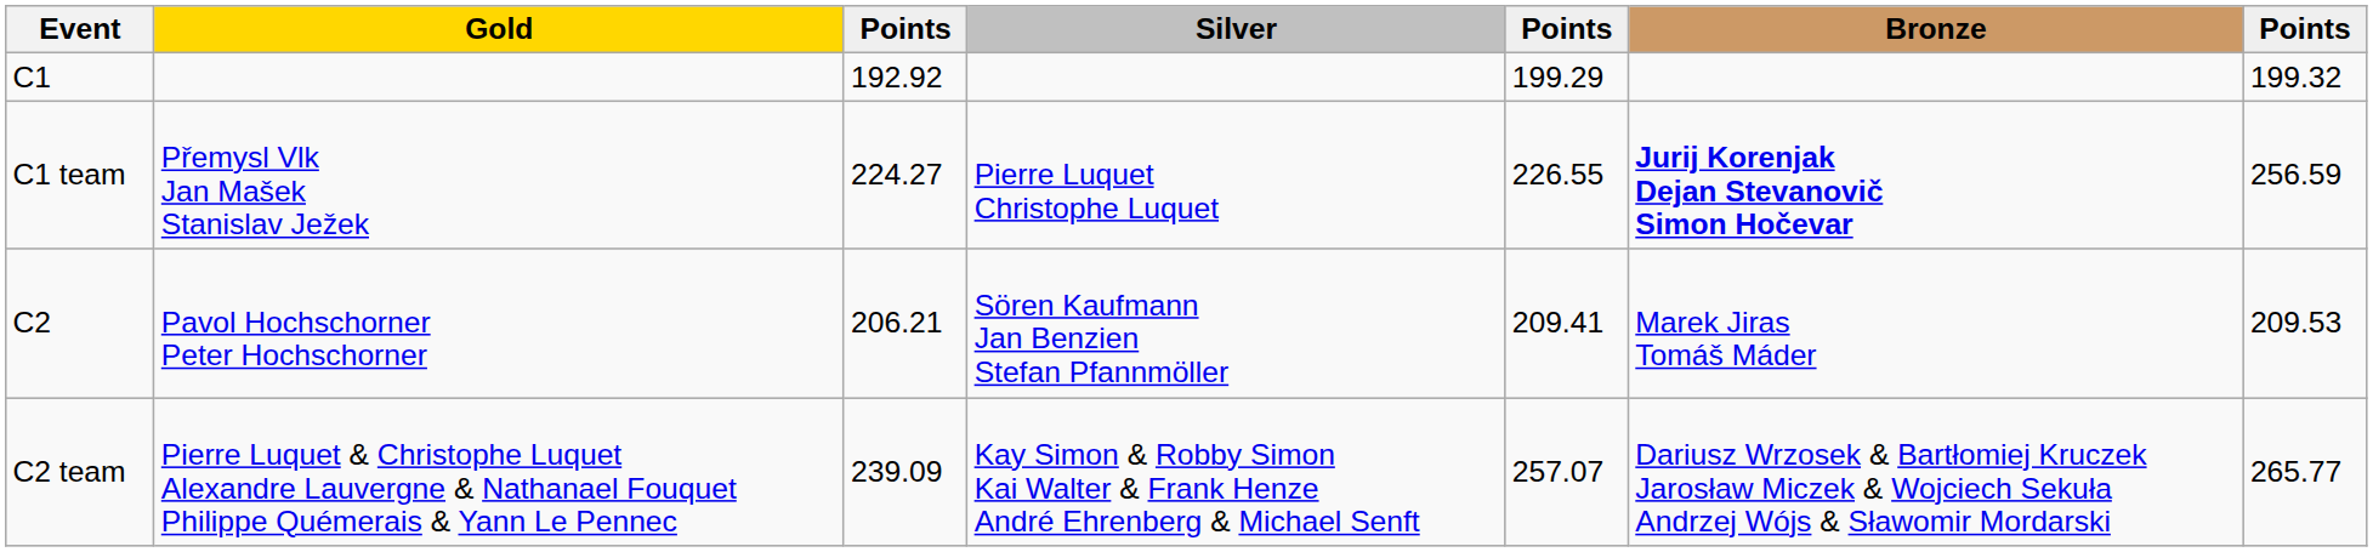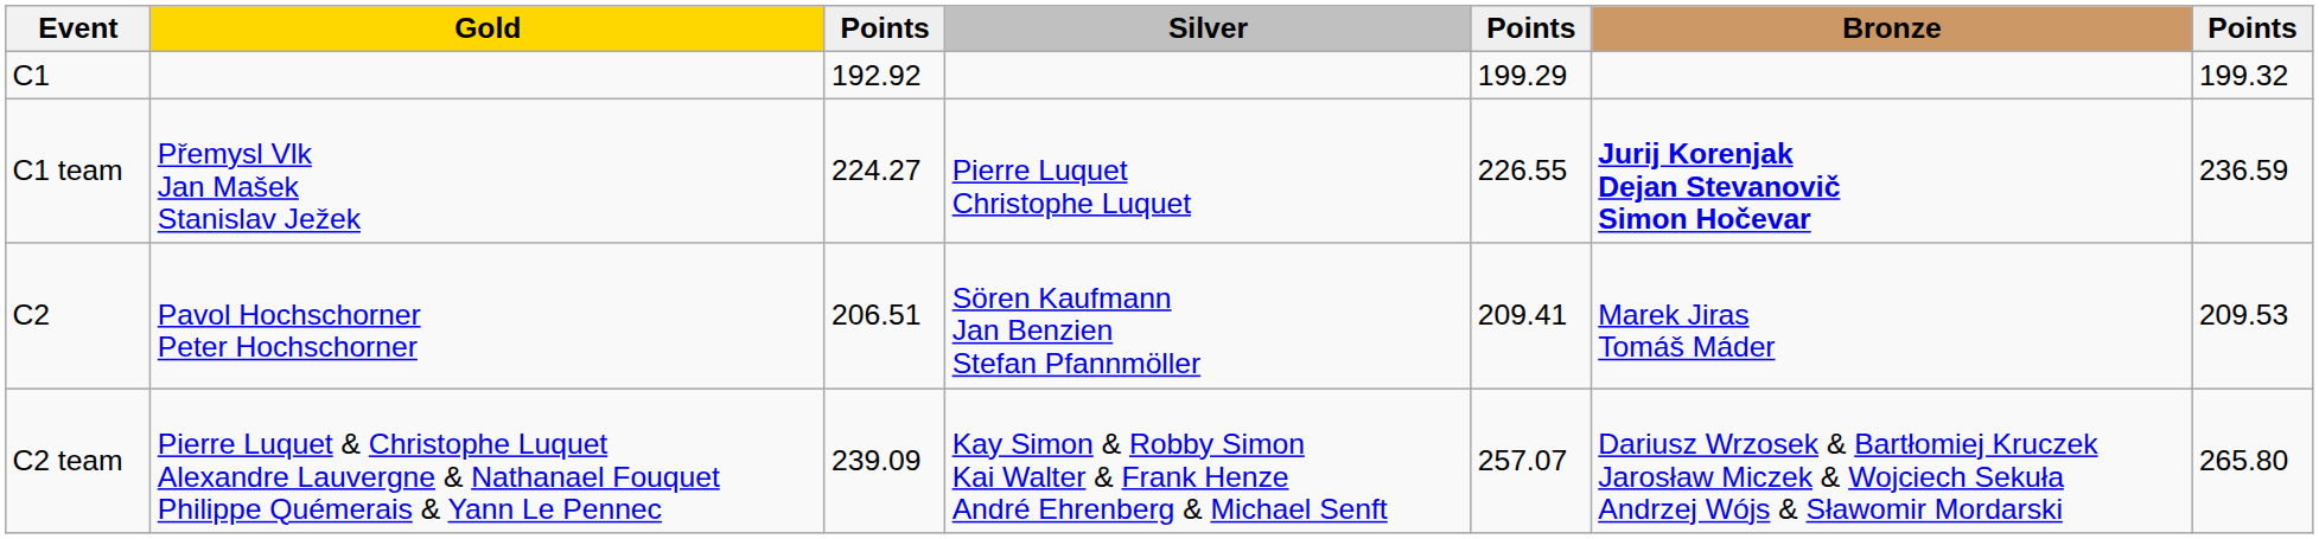 <table class="wikitable" width=100%>
 <tr>
 <th>Event</th>
 <td align=center bgcolor="gold"><strong>Gold</strong></td>
 <td align=center bgcolor="EFEFEF"><strong>Points</strong></td>
 <td align=center bgcolor="silver"><strong>Silver</strong></td>
 <td align=center bgcolor="EFEFEF"><strong>Points</strong></td>
 <td align=center bgcolor="CC9966"><strong>Bronze</strong></td>
 <td align=center bgcolor="EFEFEF"><strong>Points</strong></td>
 </tr>
 <tr>
 <td>C1</td>
 <td></td>
 <td>192.92</td>
 <td></td>
 <td>199.29</td>
 <td></td>
 <td>199.32</td>
 </tr>
 <tr>
 <td>C1 team</td>
 <td><br><a href='#'>Přemysl Vlk</a><br><a href='#'>Jan Mašek</a><br><a href='#'>Stanislav Ježek</a></td>
 <td>224.27</td>
 <td><br><a href='#'>Pierre Luquet</a><br><a href='#'>Christophe Luquet</a></td>
 <td>226.55</td>
 <td><strong><br><a href='#'>Jurij Korenjak</a><br><a href='#'>Dejan Stevanovič</a><br><a href='#'>Simon Hočevar</a></strong></td>
-<td>256.59</td>
+<td>236.59</td>
 </tr>
 <tr>
 <td>C2</td>
 <td><br><a href='#'>Pavol Hochschorner</a><br><a href='#'>Peter Hochschorner</a></td>
-<td>206.21</td>
+<td>206.51</td>
 <td><br><a href='#'>Sören Kaufmann</a><br><a href='#'>Jan Benzien</a><br><a href='#'>Stefan Pfannmöller</a></td>
 <td>209.41</td>
 <td><br><a href='#'>Marek Jiras</a><br><a href='#'>Tomáš Máder</a></td>
 <td>209.53</td>
 </tr>
 <tr>
 <td>C2 team</td>
 <td><br><a href='#'>Pierre Luquet</a> & <a href='#'>Christophe Luquet</a><br><a href='#'>Alexandre Lauvergne</a> & <a href='#'>Nathanael Fouquet</a><br><a href='#'>Philippe Quémerais</a> & <a href='#'>Yann Le Pennec</a></td>
 <td>239.09</td>
 <td><br><a href='#'>Kay Simon</a> & <a href='#'>Robby Simon</a><br><a href='#'>Kai Walter</a> & <a href='#'>Frank Henze</a><br><a href='#'>André Ehrenberg</a> & <a href='#'>Michael Senft</a></td>
 <td>257.07</td>
 <td><br><a href='#'>Dariusz Wrzosek</a> & <a href='#'>Bartłomiej Kruczek</a><br><a href='#'>Jarosław Miczek</a> & <a href='#'>Wojciech Sekuła</a><br><a href='#'>Andrzej Wójs</a> & <a href='#'>Sławomir Mordarski</a></td>
-<td>265.77</td>
+<td>265.80</td>
 </tr>
 </table>
